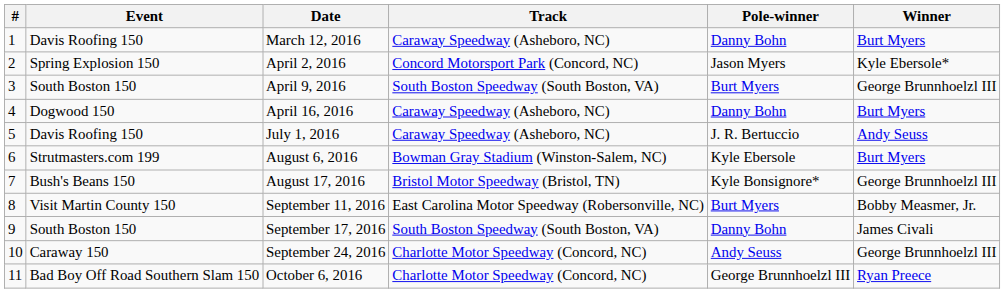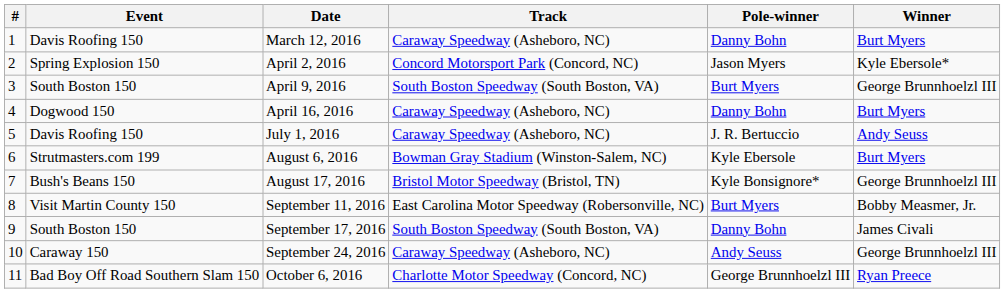 <table class="wikitable">
 <tr>
 <th>#</th>
 <th>Event</th>
 <th>Date</th>
 <th>Track</th>
 <th>Pole-winner</th>
 <th>Winner</th>
 </tr>
 <tr>
 <td>1</td>
 <td>Davis Roofing 150</td>
 <td>March 12, 2016</td>
 <td><a href='#'>Caraway Speedway</a> (Asheboro, NC)</td>
 <td><a href='#'>Danny Bohn</a></td>
 <td><a href='#'>Burt Myers</a></td>
 </tr>
 <tr>
 <td>2</td>
 <td>Spring Explosion 150</td>
 <td>April 2, 2016</td>
 <td><a href='#'>Concord Motorsport Park</a> (Concord, NC)</td>
 <td>Jason Myers</td>
 <td>Kyle Ebersole*</td>
 </tr>
 <tr>
 <td>3</td>
 <td>South Boston 150</td>
 <td>April 9, 2016</td>
 <td><a href='#'>South Boston Speedway</a> (South Boston, VA)</td>
 <td><a href='#'>Burt Myers</a></td>
 <td>George Brunnhoelzl III</td>
 </tr>
 <tr>
 <td>4</td>
 <td>Dogwood 150</td>
 <td>April 16, 2016</td>
 <td><a href='#'>Caraway Speedway</a> (Asheboro, NC)</td>
 <td><a href='#'>Danny Bohn</a></td>
 <td><a href='#'>Burt Myers</a></td>
 </tr>
 <tr>
 <td>5</td>
 <td>Davis Roofing 150</td>
 <td>July 1, 2016</td>
 <td><a href='#'>Caraway Speedway</a> (Asheboro, NC)</td>
 <td>J. R. Bertuccio</td>
 <td><a href='#'>Andy Seuss</a></td>
 </tr>
 <tr>
 <td>6</td>
 <td>Strutmasters.com 199</td>
 <td>August 6, 2016</td>
 <td><a href='#'>Bowman Gray Stadium</a> (Winston-Salem, NC)</td>
 <td>Kyle Ebersole</td>
 <td><a href='#'>Burt Myers</a></td>
 </tr>
 <tr>
 <td>7</td>
 <td>Bush's Beans 150</td>
 <td>August 17, 2016</td>
 <td><a href='#'>Bristol Motor Speedway</a> (Bristol, TN)</td>
 <td>Kyle Bonsignore*</td>
 <td>George Brunnhoelzl III</td>
 </tr>
 <tr>
 <td>8</td>
 <td>Visit Martin County 150</td>
 <td>September 11, 2016</td>
 <td>East Carolina Motor Speedway (Robersonville, NC)</td>
 <td><a href='#'>Burt Myers</a></td>
 <td>Bobby Measmer, Jr.</td>
 </tr>
 <tr>
 <td>9</td>
 <td>South Boston 150</td>
 <td>September 17, 2016</td>
 <td><a href='#'>South Boston Speedway</a> (South Boston, VA)</td>
 <td><a href='#'>Danny Bohn</a></td>
 <td>James Civali</td>
 </tr>
 <tr>
 <td>10</td>
 <td>Caraway 150</td>
 <td>September 24, 2016</td>
-<td><a href='#'>Charlotte Motor Speedway</a> (Concord, NC)</td>
+<td><a href='#'>Caraway Speedway</a> (Asheboro, NC)</td>
 <td><a href='#'>Andy Seuss</a></td>
 <td>George Brunnhoelzl III</td>
 </tr>
 <tr>
 <td>11</td>
 <td>Bad Boy Off Road Southern Slam 150</td>
 <td>October 6, 2016</td>
 <td><a href='#'>Charlotte Motor Speedway</a> (Concord, NC)</td>
 <td>George Brunnhoelzl III</td>
 <td><a href='#'>Ryan Preece</a></td>
 </tr>
 </table>
